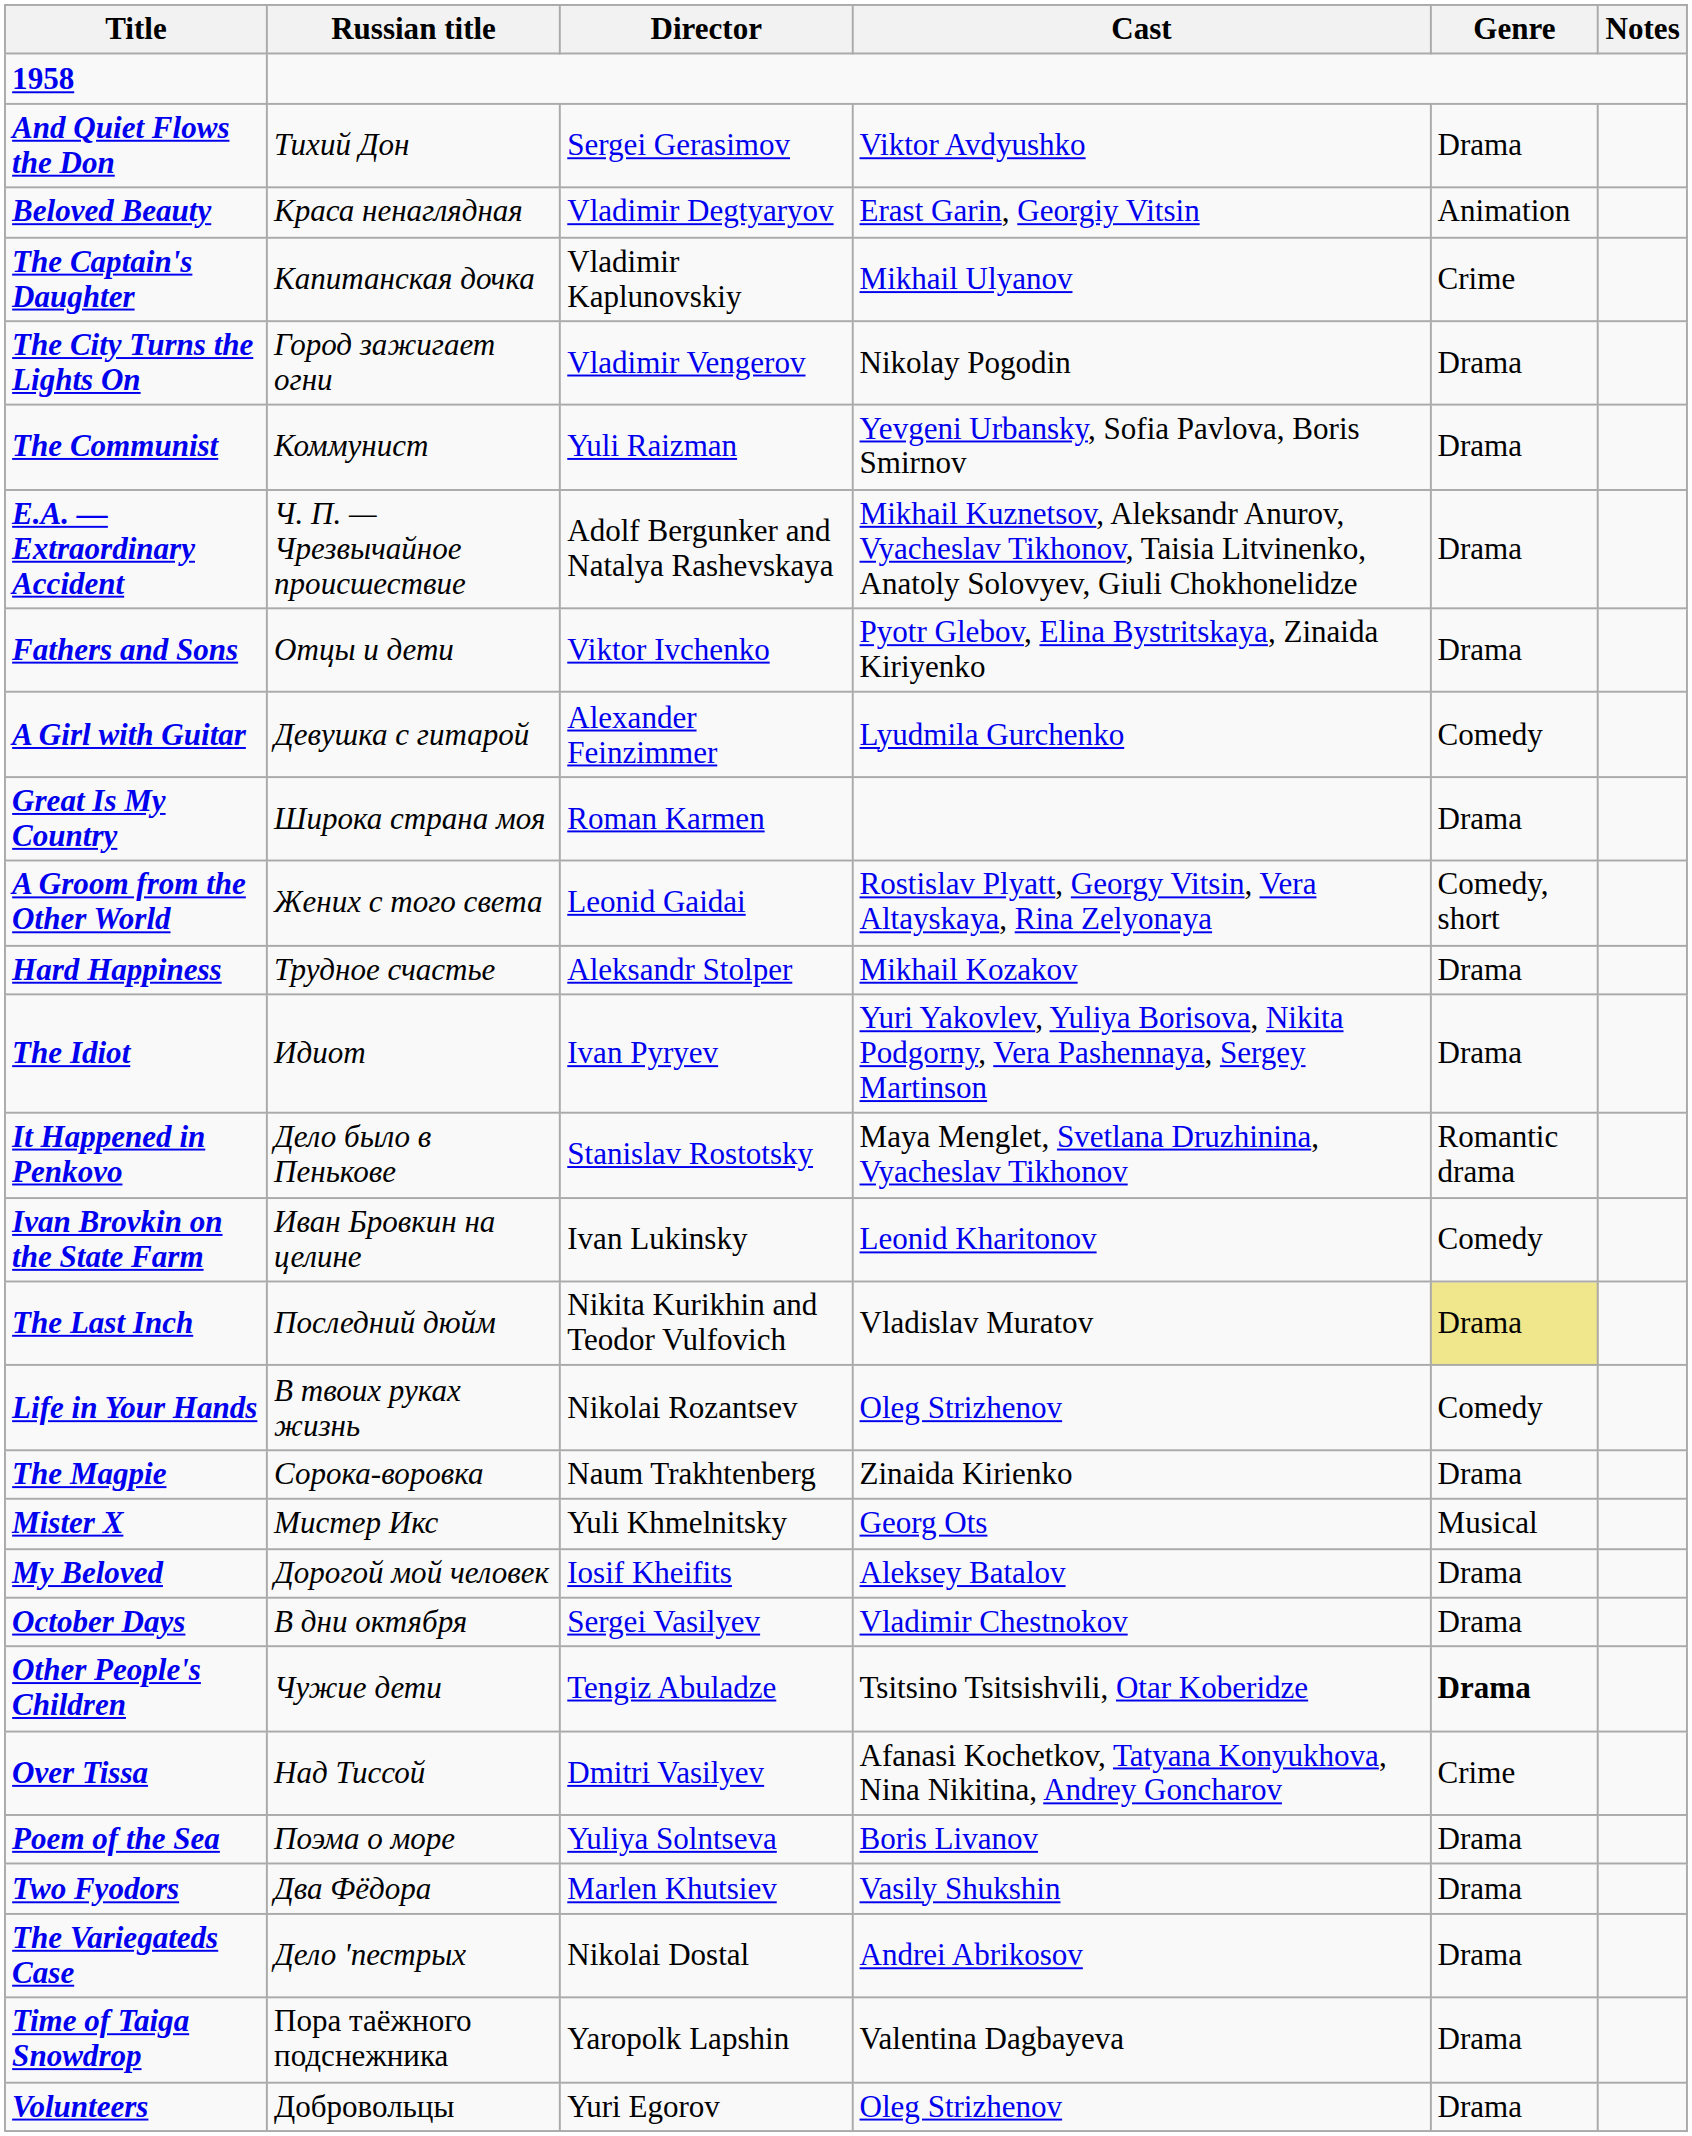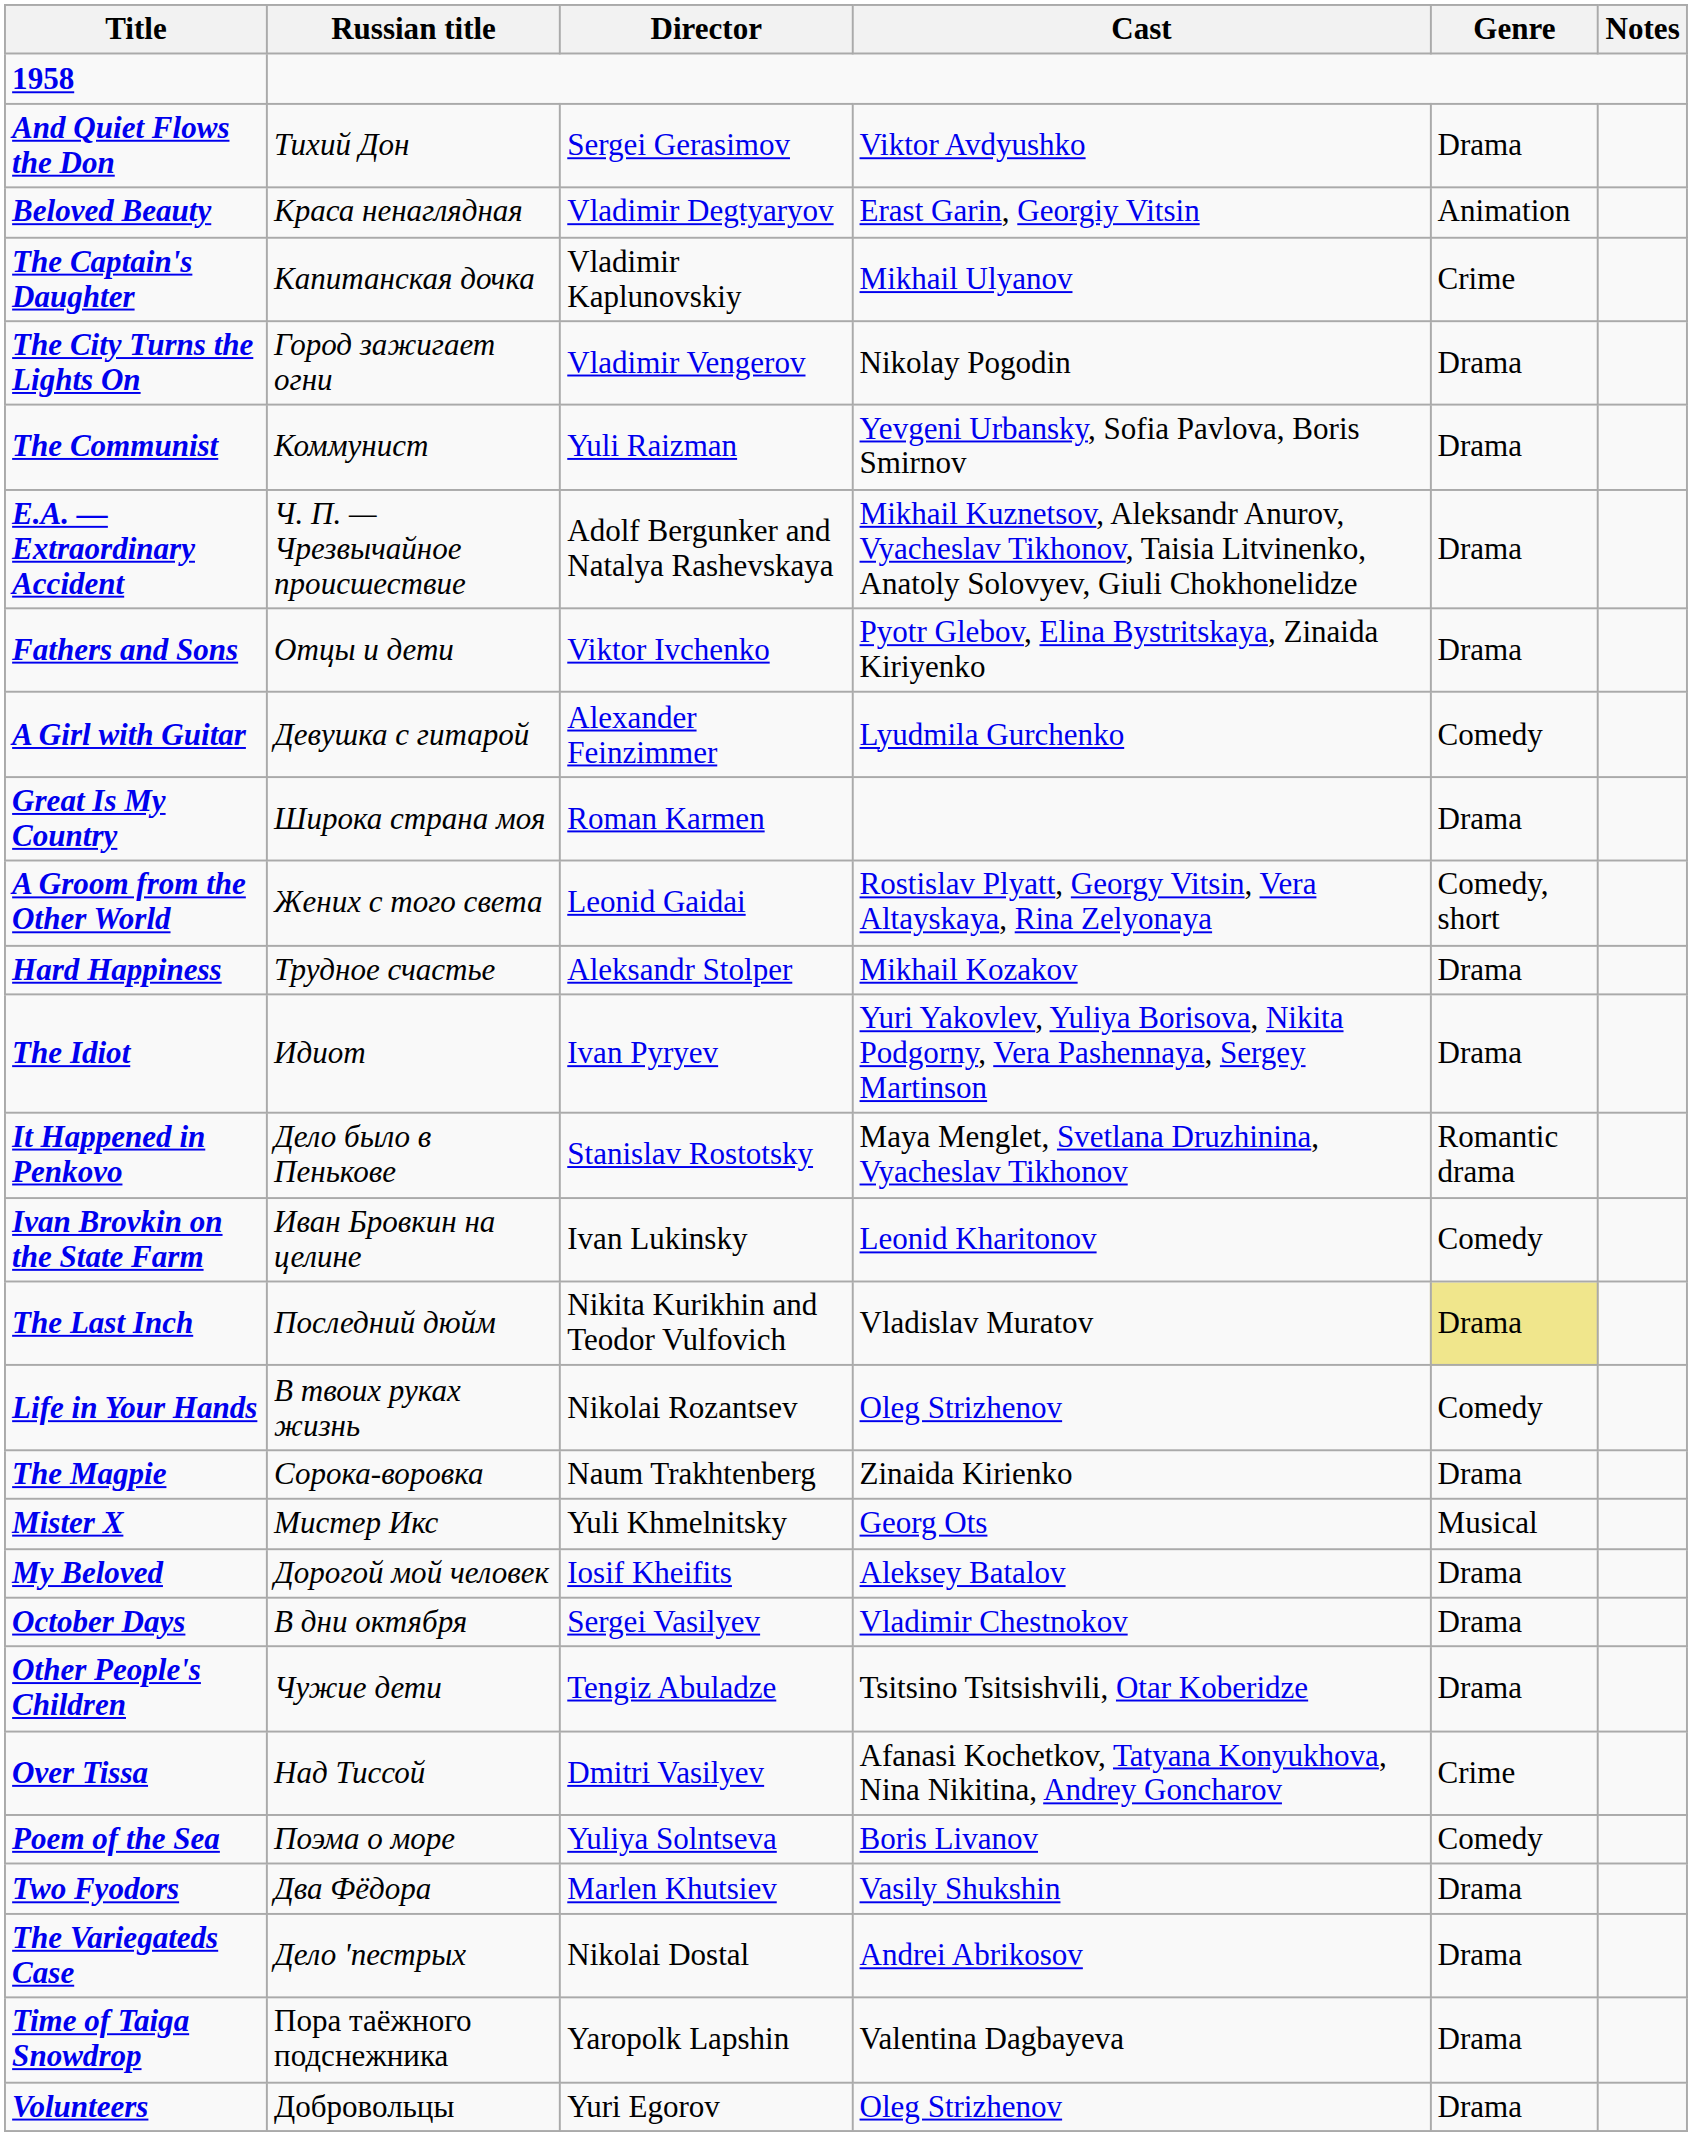 <table class="wikitable">
 <tr>
 <th>Title</th>
 <th>Russian title</th>
 <th>Director</th>
 <th>Cast</th>
 <th>Genre</th>
 <th>Notes</th>
 </tr>
 <tr>
 <td><strong><a href='#'>1958</a></strong></td>
 </tr>
 <tr>
 <td><strong><em><a href='#'>And Quiet Flows the Don</a></em></strong></td>
 <td><em>Тихий Дон</em></td>
 <td><a href='#'>Sergei Gerasimov</a></td>
 <td><a href='#'>Viktor Avdyushko</a></td>
 <td>Drama</td>
 <td></td>
 </tr>
 <tr>
 <td><strong><em><a href='#'>Beloved Beauty</a></em></strong></td>
 <td><em>Краса ненаглядная</em></td>
 <td><a href='#'>Vladimir Degtyaryov</a></td>
 <td><a href='#'>Erast Garin</a>, <a href='#'>Georgiy Vitsin</a></td>
 <td>Animation</td>
 <td></td>
 </tr>
 <tr>
 <td><strong><em><a href='#'>The Captain's Daughter</a></em></strong></td>
 <td><em>Капитанская дочка</em></td>
 <td>Vladimir Kaplunovskiy</td>
 <td><a href='#'>Mikhail Ulyanov</a></td>
 <td>Crime</td>
 <td></td>
 </tr>
 <tr>
 <td><strong><em><a href='#'>The City Turns the Lights On</a></em></strong></td>
 <td><em>Город зажигает огни</em></td>
 <td><a href='#'>Vladimir Vengerov</a></td>
 <td>Nikolay Pogodin</td>
 <td>Drama</td>
 <td></td>
 </tr>
 <tr>
 <td><strong><em><a href='#'>The Communist</a></em></strong></td>
 <td><em>Коммунист</em></td>
 <td><a href='#'>Yuli Raizman</a></td>
 <td><a href='#'>Yevgeni Urbansky</a>, Sofia Pavlova, Boris Smirnov</td>
 <td>Drama</td>
 <td></td>
 </tr>
 <tr>
 <td><strong><em><a href='#'>E.A. — Extraordinary Accident</a></em></strong></td>
 <td><em>Ч. П. — Чрезвычайное происшествие</em></td>
 <td>Adolf Bergunker and Natalya Rashevskaya</td>
 <td><a href='#'>Mikhail Kuznetsov</a>, Aleksandr Anurov, <a href='#'>Vyacheslav Tikhonov</a>, Taisia Litvinenko, Anatoly Solovyev, Giuli Chokhonelidze</td>
 <td>Drama</td>
 <td></td>
 </tr>
 <tr>
 <td><strong><em><a href='#'>Fathers and Sons</a></em></strong></td>
 <td><em>Отцы и дети</em></td>
 <td><a href='#'>Viktor Ivchenko</a></td>
 <td><a href='#'>Pyotr Glebov</a>, <a href='#'>Elina Bystritskaya</a>, Zinaida Kiriyenko</td>
 <td>Drama</td>
 <td></td>
 </tr>
 <tr>
 <td><strong><em><a href='#'>A Girl with Guitar</a></em></strong></td>
 <td><em>Девушка с гитарой</em></td>
 <td><a href='#'>Alexander Feinzimmer</a></td>
 <td><a href='#'>Lyudmila Gurchenko</a></td>
 <td>Comedy</td>
 <td></td>
 </tr>
 <tr>
 <td><strong><em><a href='#'>Great Is My Country</a></em></strong></td>
 <td><em>Широка страна моя</em></td>
 <td><a href='#'>Roman Karmen</a></td>
 <td></td>
 <td>Drama</td>
 <td></td>
 </tr>
 <tr>
 <td><strong><em><a href='#'>A Groom from the Other World</a></em></strong></td>
 <td><em>Жених с того света</em></td>
 <td><a href='#'>Leonid Gaidai</a></td>
 <td><a href='#'>Rostislav Plyatt</a>, <a href='#'>Georgy Vitsin</a>, <a href='#'>Vera Altayskaya</a>, <a href='#'>Rina Zelyonaya</a></td>
 <td>Comedy, short</td>
 <td></td>
 </tr>
 <tr>
 <td><strong><em><a href='#'>Hard Happiness</a></em></strong></td>
 <td><em>Трудное счастье</em></td>
 <td><a href='#'>Aleksandr Stolper</a></td>
 <td><a href='#'>Mikhail Kozakov</a></td>
 <td>Drama</td>
 <td></td>
 </tr>
 <tr>
 <td><strong><em><a href='#'>The Idiot</a></em></strong></td>
 <td><em>Идиот</em></td>
 <td><a href='#'>Ivan Pyryev</a></td>
 <td><a href='#'>Yuri Yakovlev</a>, <a href='#'>Yuliya Borisova</a>, <a href='#'>Nikita Podgorny</a>, <a href='#'>Vera Pashennaya</a>, <a href='#'>Sergey Martinson</a></td>
 <td>Drama</td>
 <td></td>
 </tr>
 <tr>
 <td><strong><em><a href='#'>It Happened in Penkovo</a></em></strong></td>
 <td><em>Дело было в Пенькове</em></td>
 <td><a href='#'>Stanislav Rostotsky</a></td>
 <td>Maya Menglet, <a href='#'>Svetlana Druzhinina</a>, <a href='#'>Vyacheslav Tikhonov</a></td>
 <td>Romantic drama</td>
 <td></td>
 </tr>
 <tr>
 <td><strong><em><a href='#'>Ivan Brovkin on the State Farm</a></em></strong></td>
 <td><em>Иван Бровкин на целине</em></td>
 <td>Ivan Lukinsky</td>
 <td><a href='#'>Leonid Kharitonov</a></td>
 <td>Comedy</td>
 <td></td>
 </tr>
 <tr>
 <td><strong><em><a href='#'>The Last Inch</a></em></strong></td>
 <td><em>Последний дюйм</em></td>
 <td>Nikita Kurikhin and Teodor Vulfovich</td>
 <td>Vladislav Muratov</td>
 <td style="background: khaki;">Drama</td>
 <td></td>
 </tr>
 <tr>
 <td><strong><em><a href='#'>Life in Your Hands</a></em></strong></td>
 <td><em>В твоих руках жизнь</em></td>
 <td>Nikolai Rozantsev</td>
 <td><a href='#'>Oleg Strizhenov</a></td>
 <td>Comedy</td>
 <td></td>
 </tr>
 <tr>
 <td><strong><em><a href='#'>The Magpie</a></em></strong></td>
 <td><em>Сорока-воровка</em></td>
 <td>Naum Trakhtenberg</td>
 <td>Zinaida Kirienko</td>
 <td>Drama</td>
 <td></td>
 </tr>
 <tr>
 <td><strong><em><a href='#'>Mister X</a></em></strong></td>
 <td><em>Мистер Икс</em></td>
 <td>Yuli Khmelnitsky</td>
 <td><a href='#'>Georg Ots</a></td>
 <td>Musical</td>
 <td></td>
 </tr>
 <tr>
 <td><strong><em><a href='#'>My Beloved</a></em></strong></td>
 <td><em>Дорогой мой человек</em></td>
 <td><a href='#'>Iosif Kheifits</a></td>
 <td><a href='#'>Aleksey Batalov</a></td>
 <td>Drama</td>
 <td></td>
 </tr>
 <tr>
 <td><strong><em><a href='#'>October Days</a></em></strong></td>
 <td><em>В дни октября</em></td>
 <td><a href='#'>Sergei Vasilyev</a></td>
 <td><a href='#'>Vladimir Chestnokov</a></td>
 <td>Drama</td>
 <td></td>
 </tr>
 <tr>
 <td><strong><em><a href='#'>Other People's Children</a></em></strong></td>
 <td><em>Чужие дети</em></td>
 <td><a href='#'>Tengiz Abuladze</a></td>
 <td>Tsitsino Tsitsishvili, <a href='#'>Otar Koberidze</a></td>
-<td><strong>Drama</strong></td>
+<td>Drama</td>
 <td></td>
 </tr>
 <tr>
 <td><strong><em><a href='#'>Over Tissa</a></em></strong></td>
 <td><em>Над Тиссой</em></td>
 <td><a href='#'>Dmitri Vasilyev</a></td>
 <td>Afanasi Kochetkov, <a href='#'>Tatyana Konyukhova</a>, Nina Nikitina, <a href='#'>Andrey Goncharov</a></td>
 <td>Crime</td>
 <td></td>
 </tr>
 <tr>
 <td><strong><em><a href='#'>Poem of the Sea</a></em></strong></td>
 <td><em>Поэма о море</em></td>
 <td><a href='#'>Yuliya Solntseva</a></td>
 <td><a href='#'>Boris Livanov</a></td>
-<td>Drama</td>
+<td>Comedy</td>
 <td></td>
 </tr>
 <tr>
 <td><strong><em><a href='#'>Two Fyodors</a></em></strong></td>
 <td><em>Два Фёдора</em></td>
 <td><a href='#'>Marlen Khutsiev</a></td>
 <td><a href='#'>Vasily Shukshin</a></td>
 <td>Drama</td>
 <td></td>
 </tr>
 <tr>
 <td><strong><em><a href='#'>The Variegateds Case</a></em></strong></td>
 <td><em>Дело 'пестрых<strong></td>
 <td>Nikolai Dostal</td>
 <td><a href='#'>Andrei Abrikosov</a></td>
 <td>Drama</td>
 <td></td>
 </tr>
 <tr>
 <td><strong><em><a href='#'>Time of Taiga Snowdrop</a></em></strong></td>
 <td></em>Пора таёжного подснежника<em></td>
 <td>Yaropolk Lapshin</td>
 <td>Valentina Dagbayeva</td>
 <td>Drama</td>
 <td></td>
 </tr>
 <tr>
 <td><strong><em><a href='#'>Volunteers</a></em></strong></td>
 <td></em>Добровольцы<em></td>
 <td>Yuri Egorov</td>
 <td><a href='#'>Oleg Strizhenov</a></td>
 <td>Drama</td>
 <td></td>
 </tr>
 <tr>
 </tr>
 </table>
